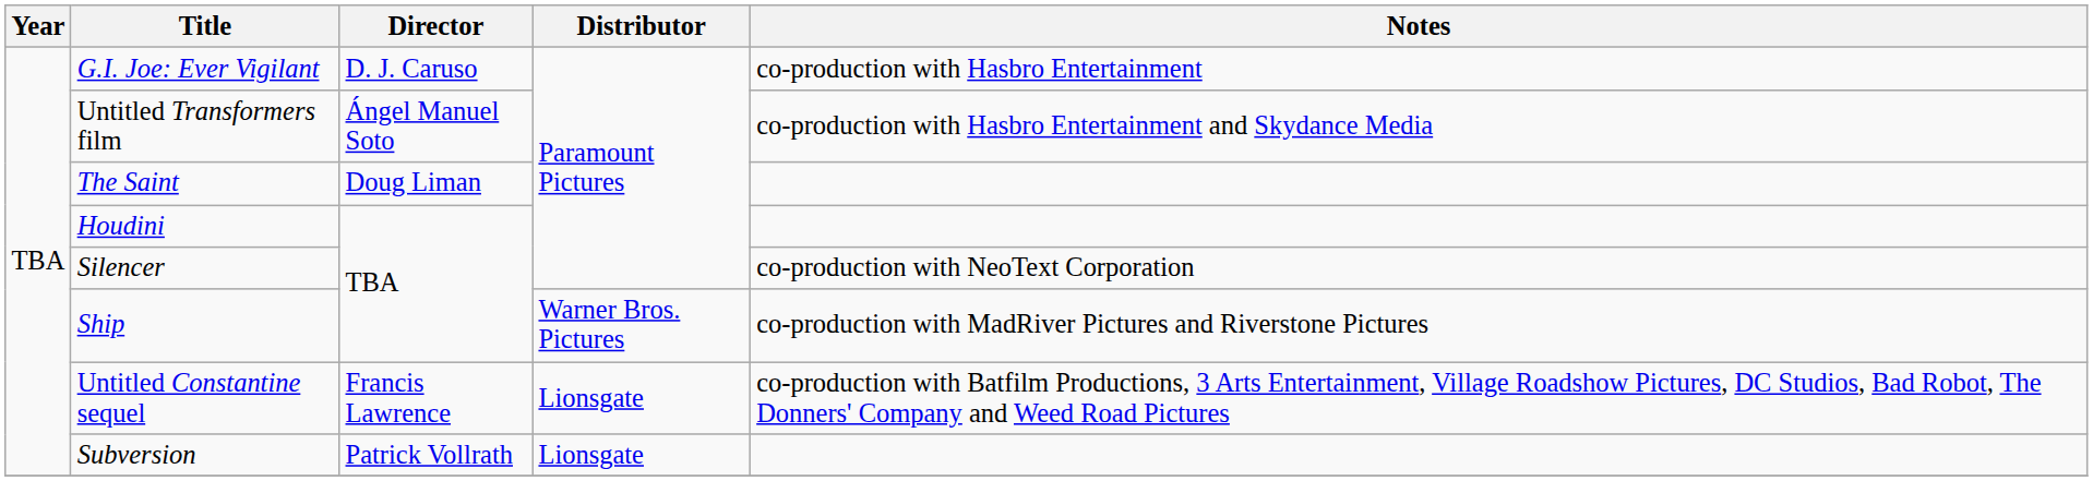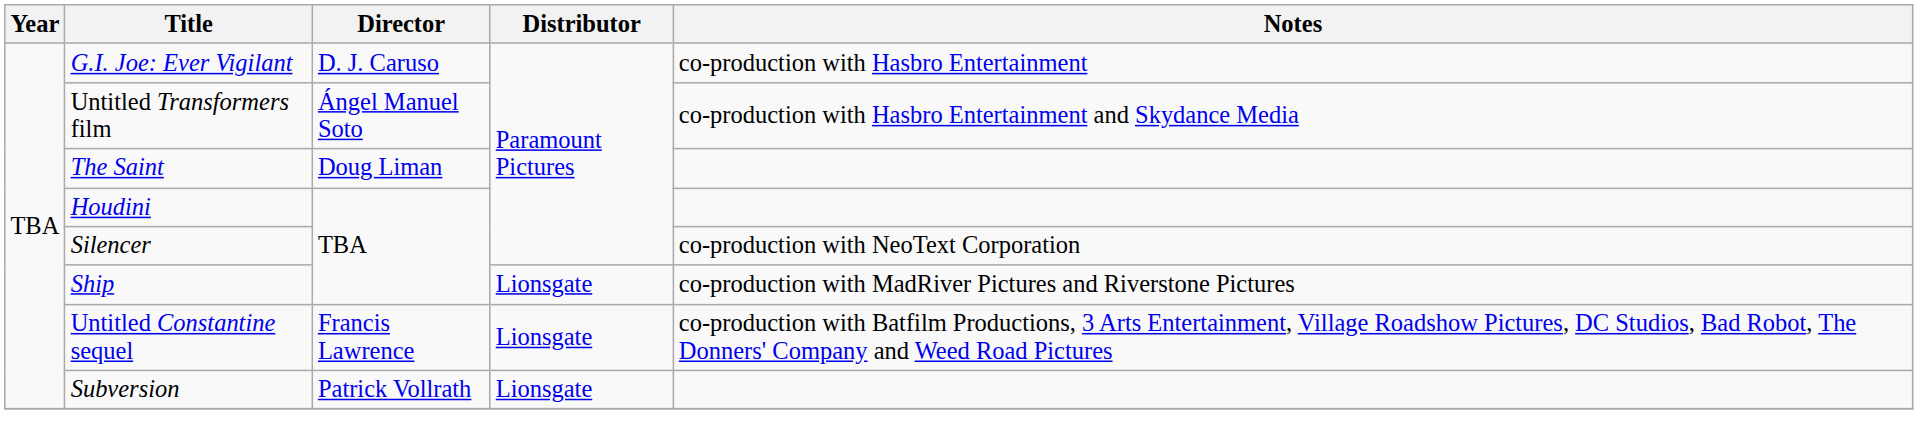 <table class="wikitable sortable">
 <tr>
 <th>Year</th>
 <th>Title</th>
 <th>Director</th>
 <th>Distributor</th>
 <th>Notes</th>
 </tr>
 <tr>
 <td rowspan="8">TBA</td>
 <td><em><a href='#'>G.I. Joe: Ever Vigilant</a></em></td>
 <td><a href='#'>D. J. Caruso</a></td>
 <td rowspan="5"><a href='#'>Paramount Pictures</a></td>
 <td>co-production with <a href='#'>Hasbro Entertainment</a></td>
 </tr>
 <tr>
 <td>Untitled <em>Transformers</em> film</td>
 <td><a href='#'>Ángel Manuel Soto</a></td>
 <td>co-production with <a href='#'>Hasbro Entertainment</a> and <a href='#'>Skydance Media</a></td>
 </tr>
 <tr>
 <td><em><a href='#'>The Saint</a></em></td>
 <td><a href='#'>Doug Liman</a></td>
 <td></td>
 </tr>
 <tr>
 <td><em><a href='#'>Houdini</a></em></td>
 <td rowspan="3">TBA</td>
 <td></td>
 </tr>
 <tr>
 <td><em>Silencer</em></td>
 <td>co-production with NeoText Corporation</td>
 </tr>
 <tr>
 <td><em><a href='#'>Ship</a></em></td>
-<td><a href='#'>Warner Bros. Pictures</a></td>
+<td><a href='#'>Lionsgate</a></td>
 <td>co-production with MadRiver Pictures and Riverstone Pictures</td>
 </tr>
 <tr>
 <td><a href='#'>Untitled <em>Constantine</em> sequel</a></td>
 <td><a href='#'>Francis Lawrence</a></td>
 <td><a href='#'>Lionsgate</a></td>
 <td>co-production with Batfilm Productions, <a href='#'>3 Arts Entertainment</a>, <a href='#'>Village Roadshow Pictures</a>, <a href='#'>DC Studios</a>, <a href='#'>Bad Robot</a>, <a href='#'>The Donners' Company</a> and <a href='#'>Weed Road Pictures</a></td>
 </tr>
 <tr>
 <td><em>Subversion</em></td>
 <td><a href='#'>Patrick Vollrath</a></td>
 <td><a href='#'>Lionsgate</a></td>
 <td></td>
 </tr>
 <tr>
 </tr>
 </table>
